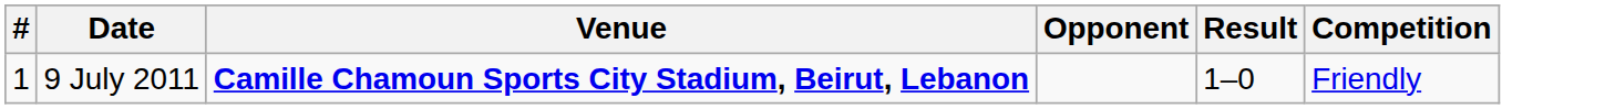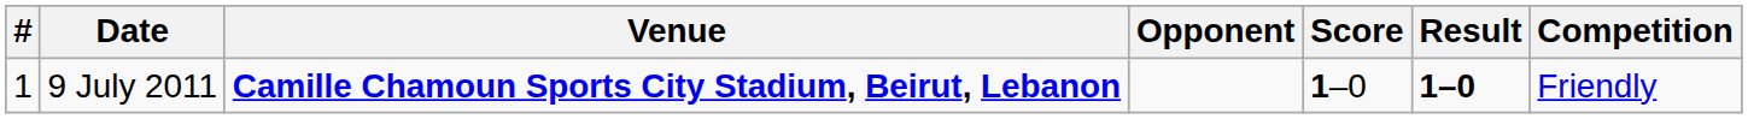 <table class="wikitable">
 <tr>
 <th>#</th>
 <th>Date</th>
 <th>Venue</th>
 <th>Opponent</th>
+<th>Score</th>
 <th>Result</th>
 <th>Competition</th>
 </tr>
 <tr>
 <td>1</td>
 <td>9 July 2011</td>
 <td><strong><a href='#'>Camille Chamoun Sports City Stadium</a>, <a href='#'>Beirut</a>, <a href='#'>Lebanon</a></strong></td>
 <td></td>
-<td>1–0</td>
+<td><strong>1</strong>–0</td>
+<td><strong>1–0</strong></td>
 <td><a href='#'>Friendly</a></td>
 </tr>
 </table>
